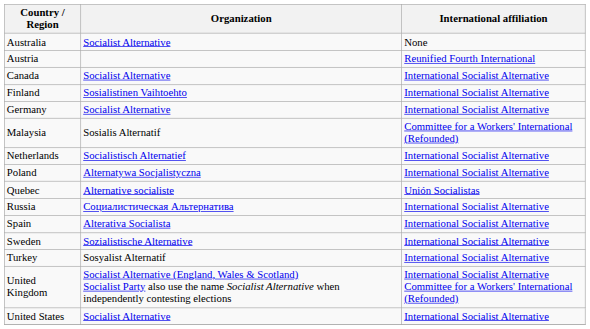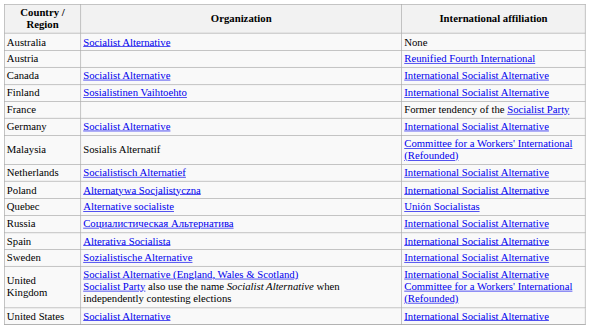 <table class="wikitable">
 <tr>
 <th>Country / Region</th>
 <th>Organization</th>
 <th>International affiliation</th>
 </tr>
 <tr>
 <td>Australia</td>
 <td><a href='#'>Socialist Alternative</a></td>
 <td>None</td>
 </tr>
 <tr>
 <td>Austria</td>
 <td></td>
 <td><a href='#'>Reunified Fourth International</a></td>
 </tr>
 <tr>
 <td>Canada</td>
 <td><a href='#'>Socialist Alternative</a></td>
 <td><a href='#'>International Socialist Alternative</a></td>
 </tr>
 <tr>
 <td>Finland</td>
 <td><a href='#'>Sosialistinen Vaihtoehto</a></td>
 <td><a href='#'>International Socialist Alternative</a></td>
+</tr>
+<tr>
+<td>France</td>
+<td></td>
+<td>Former tendency of the <a href='#'>Socialist Party</a></td>
 </tr>
 <tr>
 <td>Germany</td>
 <td><a href='#'>Socialist Alternative</a></td>
 <td><a href='#'>International Socialist Alternative</a></td>
 </tr>
 <tr>
 <td>Malaysia</td>
 <td>Sosialis Alternatif</td>
 <td><a href='#'>Committee for a Workers' International (Refounded)</a></td>
 </tr>
 <tr>
 <td>Netherlands</td>
 <td><a href='#'>Socialistisch Alternatief</a></td>
 <td><a href='#'>International Socialist Alternative</a></td>
 </tr>
 <tr>
 <td>Poland</td>
 <td><a href='#'>Alternatywa Socjalistyczna</a></td>
 <td><a href='#'>International Socialist Alternative</a></td>
 </tr>
 <tr>
 <td>Quebec</td>
 <td><a href='#'>Alternative socialiste</a></td>
 <td><a href='#'>Unión Socialistas</a></td>
 </tr>
 <tr>
 <td>Russia</td>
 <td><a href='#'>Социалистическая Альтернатива</a></td>
 <td><a href='#'>International Socialist Alternative</a></td>
 </tr>
 <tr>
 <td>Spain</td>
 <td><a href='#'>Alterativa Socialista</a></td>
 <td><a href='#'>International Socialist Alternative</a></td>
 </tr>
 <tr>
 <td>Sweden</td>
 <td><a href='#'>Sozialistische Alternative</a></td>
 <td><a href='#'>International Socialist Alternative</a></td>
 </tr>
 <tr>
-<td>Turkey</td>
-<td>Sosyalist Alternatif</td>
-<td><a href='#'>International Socialist Alternative</a></td>
-</tr>
-<tr>
 <td>United Kingdom</td>
 <td><a href='#'>Socialist Alternative (England, Wales & Scotland)</a><br><a href='#'>Socialist Party</a> also use the name <em>Socialist Alternative</em> when independently contesting elections</td>
 <td><a href='#'>International Socialist Alternative</a><br><a href='#'>Committee for a Workers' International (Refounded)</a></td>
 </tr>
 <tr>
 <td>United States</td>
 <td><a href='#'>Socialist Alternative</a></td>
 <td><a href='#'>International Socialist Alternative</a></td>
 </tr>
 <tr>
 </tr>
 </table>
